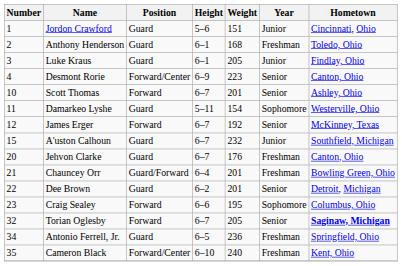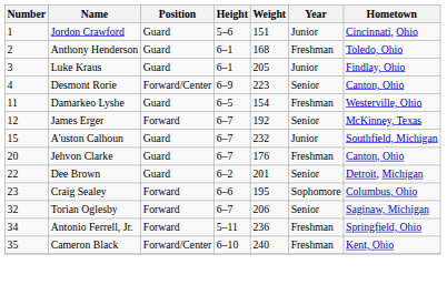 <table class="wikitable" style="font-size: 95%;">
 <tr>
 <th>Number</th>
 <th>Name</th>
 <th>Position</th>
 <th>Height</th>
 <th>Weight</th>
 <th>Year</th>
 <th>Hometown</th>
 </tr>
 <tr>
 <td>1</td>
 <td><a href='#'>Jordon Crawford</a></td>
 <td>Guard</td>
 <td>5–6</td>
 <td>151</td>
 <td>Junior</td>
 <td><a href='#'>Cincinnati</a>, <a href='#'>Ohio</a></td>
 </tr>
 <tr>
 <td>2</td>
 <td>Anthony Henderson</td>
 <td>Guard</td>
 <td>6–1</td>
 <td>168</td>
 <td>Freshman</td>
 <td><a href='#'>Toledo, Ohio</a></td>
 </tr>
 <tr>
 <td>3</td>
 <td>Luke Kraus</td>
 <td>Guard</td>
 <td>6–1</td>
 <td>205</td>
 <td>Junior</td>
 <td><a href='#'>Findlay, Ohio</a></td>
 </tr>
 <tr>
 <td>4</td>
 <td>Desmont Rorie</td>
 <td>Forward/Center</td>
 <td>6–9</td>
 <td>223</td>
 <td>Senior</td>
 <td><a href='#'>Canton, Ohio</a></td>
 </tr>
 <tr>
-<td>10</td>
-<td>Scott Thomas</td>
-<td>Forward</td>
-<td>6–7</td>
-<td>201</td>
-<td>Senior</td>
-<td><a href='#'>Ashley, Ohio</a></td>
-</tr>
-<tr>
 <td>11</td>
 <td>Damarkeo Lyshe</td>
 <td>Guard</td>
-<td>5–11</td>
+<td>6–5</td>
 <td>154</td>
-<td>Sophomore</td>
+<td>Freshman</td>
 <td><a href='#'>Westerville, Ohio</a></td>
 </tr>
 <tr>
 <td>12</td>
 <td>James Erger</td>
 <td>Forward</td>
 <td>6–7</td>
 <td>192</td>
 <td>Senior</td>
 <td><a href='#'>McKinney, Texas</a></td>
 </tr>
 <tr>
 <td>15</td>
 <td>A'uston Calhoun</td>
 <td>Guard</td>
 <td>6–7</td>
 <td>232</td>
 <td>Junior</td>
 <td><a href='#'>Southfield, Michigan</a></td>
 </tr>
 <tr>
 <td>20</td>
 <td>Jehvon Clarke</td>
 <td>Guard</td>
 <td>6–7</td>
 <td>176</td>
 <td>Freshman</td>
 <td><a href='#'>Canton, Ohio</a></td>
 </tr>
 <tr>
-<td>21</td>
-<td>Chauncey Orr</td>
-<td>Guard/Forward</td>
-<td>6–4</td>
-<td>201</td>
-<td>Freshman</td>
-<td><a href='#'>Bowling Green, Ohio</a></td>
-</tr>
-<tr>
 <td>22</td>
 <td>Dee Brown</td>
 <td>Guard</td>
 <td>6–2</td>
 <td>201</td>
 <td>Senior</td>
 <td><a href='#'>Detroit</a>, <a href='#'>Michigan</a></td>
 </tr>
 <tr>
 <td>23</td>
 <td>Craig Sealey</td>
 <td>Forward</td>
 <td>6–6</td>
 <td>195</td>
 <td>Sophomore</td>
 <td><a href='#'>Columbus, Ohio</a></td>
 </tr>
 <tr>
 <td>32</td>
 <td>Torian Oglesby</td>
 <td>Forward</td>
 <td>6–7</td>
-<td>205</td>
+<td>206</td>
 <td>Senior</td>
-<td><strong><a href='#'>Saginaw, Michigan</a></strong></td>
+<td><a href='#'>Saginaw, Michigan</a></td>
 </tr>
 <tr>
 <td>34</td>
 <td>Antonio Ferrell, Jr.</td>
-<td>Guard</td>
-<td>6–5</td>
+<td>Forward</td>
+<td>5–11</td>
 <td>236</td>
 <td>Freshman</td>
 <td><a href='#'>Springfield, Ohio</a></td>
 </tr>
 <tr>
 <td>35</td>
 <td>Cameron Black</td>
 <td>Forward/Center</td>
 <td>6–10</td>
 <td>240</td>
 <td>Freshman</td>
 <td><a href='#'>Kent, Ohio</a></td>
 </tr>
 <tr>
 </tr>
 </table>
